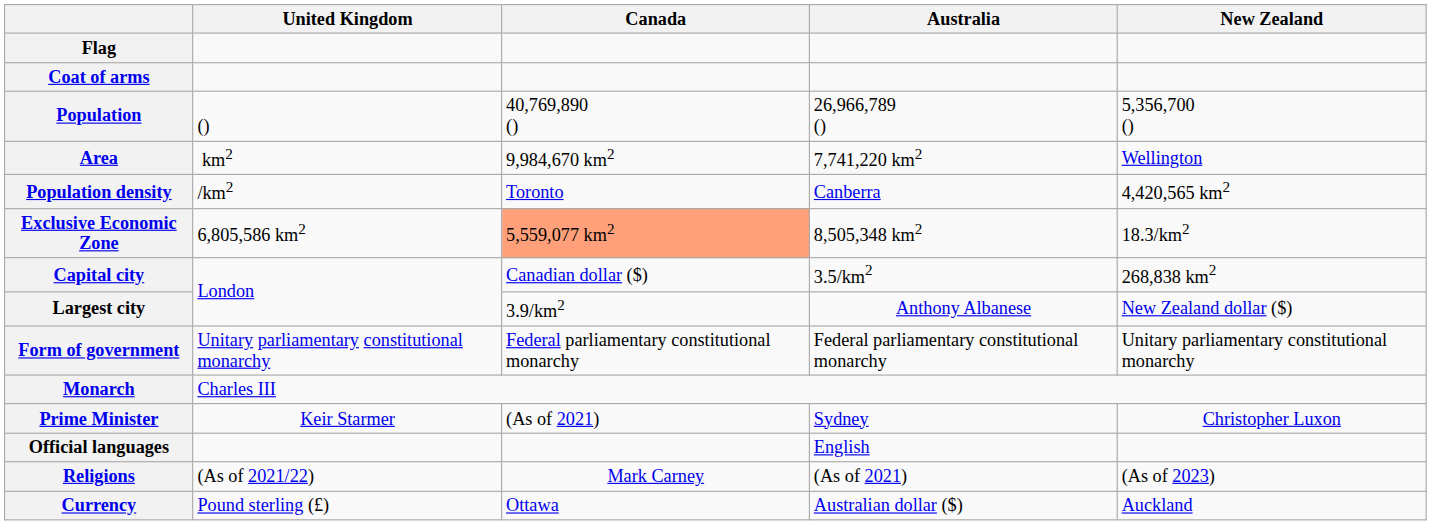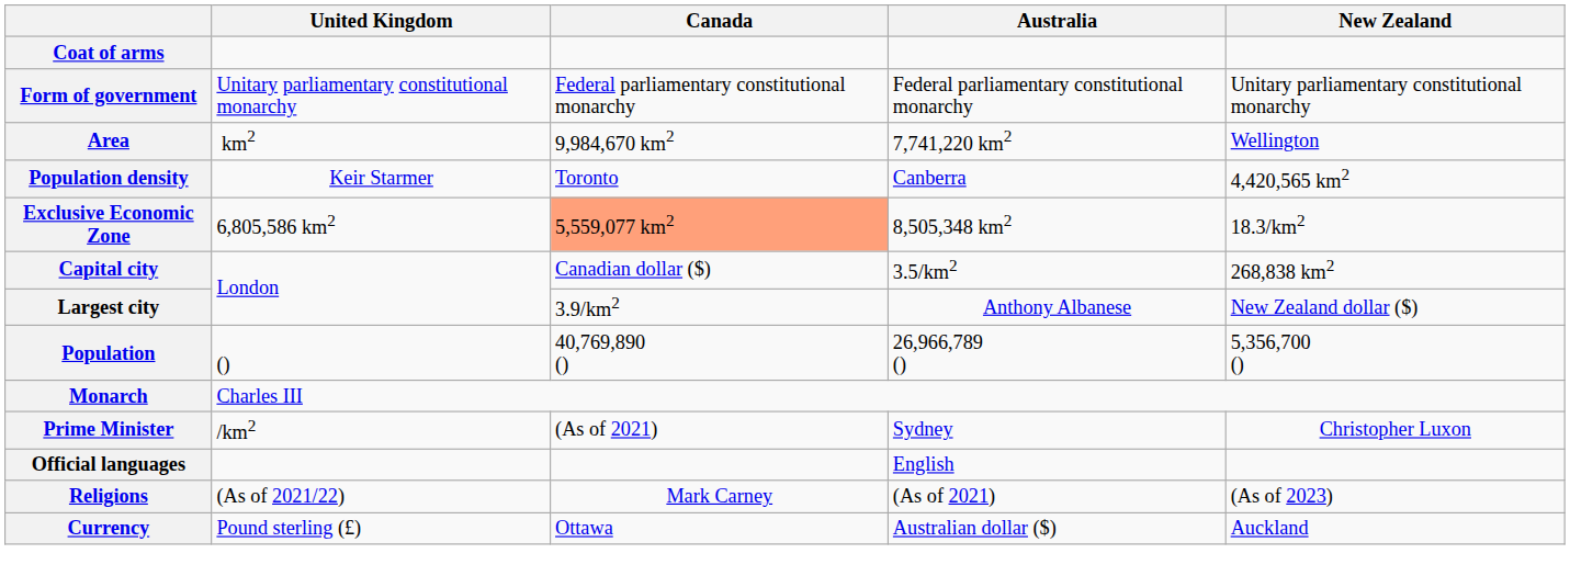 <table class="wikitable">
 <tr>
 <th></th>
 <th>United Kingdom</th>
 <th>Canada</th>
 <th>Australia</th>
 <th>New Zealand</th>
 </tr>
 <tr>
-<th>Flag</th>
-<td style="text-align:center"></td>
-<td style="text-align:center"></td>
-<td style="text-align:center"></td>
-<td style="text-align:center"></td>
-</tr>
-<tr>
 <th><a href='#'>Coat of arms</a></th>
 <td style="text-align:center"></td>
 <td style="text-align:center"></td>
 <td style="text-align:center"></td>
 <td style="text-align:center"></td>
 </tr>
 <tr>
-<th><a href='#'>Population</a></th>
-<td><br>()</td>
-<td>40,769,890<br>()</td>
-<td>26,966,789<br>()</td>
-<td>5,356,700<br>()</td>
+<th><a href='#'>Form of government</a></th>
+<td><a href='#'>Unitary</a> <a href='#'>parliamentary</a> <a href='#'>constitutional monarchy</a></td>
+<td><a href='#'>Federal</a> parliamentary constitutional monarchy</td>
+<td>Federal parliamentary constitutional monarchy</td>
+<td>Unitary parliamentary constitutional monarchy</td>
 </tr>
 <tr>
 <th><a href='#'>Area</a></th>
 <td> km<sup>2</sup></td>
 <td>9,984,670 km<sup>2</sup></td>
 <td>7,741,220 km<sup>2</sup></td>
 <td><a href='#'>Wellington</a></td>
 </tr>
 <tr>
 <th><a href='#'>Population density</a></th>
-<td>/km<sup>2</sup></td>
+<td style="text-align:center"><a href='#'>Keir Starmer</a></td>
 <td><a href='#'>Toronto</a></td>
 <td><a href='#'>Canberra</a></td>
 <td>4,420,565 km<sup>2</sup></td>
 </tr>
 <tr>
 <th><a href='#'>Exclusive Economic Zone</a></th>
 <td>6,805,586 km<sup>2</sup></td>
 <td style="background: lightsalmon;">5,559,077 km<sup>2</sup></td>
 <td>8,505,348 km<sup>2</sup></td>
 <td>18.3/km<sup>2</sup></td>
 </tr>
 <tr>
 <th><a href='#'>Capital city</a></th>
 <td rowspan="2"><a href='#'>London</a></td>
 <td><a href='#'>Canadian dollar</a> ($)</td>
 <td>3.5/km<sup>2</sup></td>
 <td>268,838 km<sup>2</sup></td>
 </tr>
 <tr>
 <th>Largest city</th>
 <td>3.9/km<sup>2</sup></td>
 <td style="text-align:center"><a href='#'>Anthony Albanese</a></td>
 <td><a href='#'>New Zealand dollar</a> ($)</td>
 </tr>
 <tr>
-<th><a href='#'>Form of government</a></th>
-<td><a href='#'>Unitary</a> <a href='#'>parliamentary</a> <a href='#'>constitutional monarchy</a></td>
-<td><a href='#'>Federal</a> parliamentary constitutional monarchy</td>
-<td>Federal parliamentary constitutional monarchy</td>
-<td>Unitary parliamentary constitutional monarchy</td>
+<th><a href='#'>Population</a></th>
+<td><br>()</td>
+<td>40,769,890<br>()</td>
+<td>26,966,789<br>()</td>
+<td>5,356,700<br>()</td>
 </tr>
 <tr>
 <th><a href='#'>Monarch</a></th>
 <td colspan="4" class="center"><a href='#'>Charles III</a></td>
 </tr>
 <tr>
 <th><a href='#'>Prime Minister</a></th>
-<td style="text-align:center"><a href='#'>Keir Starmer</a></td>
+<td>/km<sup>2</sup></td>
 <td>(As of <a href='#'>2021</a>)</td>
 <td><a href='#'>Sydney</a></td>
 <td style="text-align:center"><a href='#'>Christopher Luxon</a></td>
 </tr>
 <tr>
 <th>Official languages</th>
 <td></td>
 <td></td>
 <td><a href='#'>English</a></td>
 <td></td>
 </tr>
 <tr>
 <th><a href='#'>Religions</a></th>
 <td>(As of <a href='#'>2021/22</a>)</td>
 <td style="text-align:center"><a href='#'>Mark Carney</a></td>
 <td>(As of <a href='#'>2021</a>)</td>
 <td>(As of <a href='#'>2023</a>)</td>
 </tr>
 <tr>
 <th><a href='#'>Currency</a></th>
 <td><a href='#'>Pound sterling</a> (£)</td>
 <td><a href='#'>Ottawa</a></td>
 <td><a href='#'>Australian dollar</a> ($)</td>
 <td><a href='#'>Auckland</a></td>
 </tr>
 </table>
